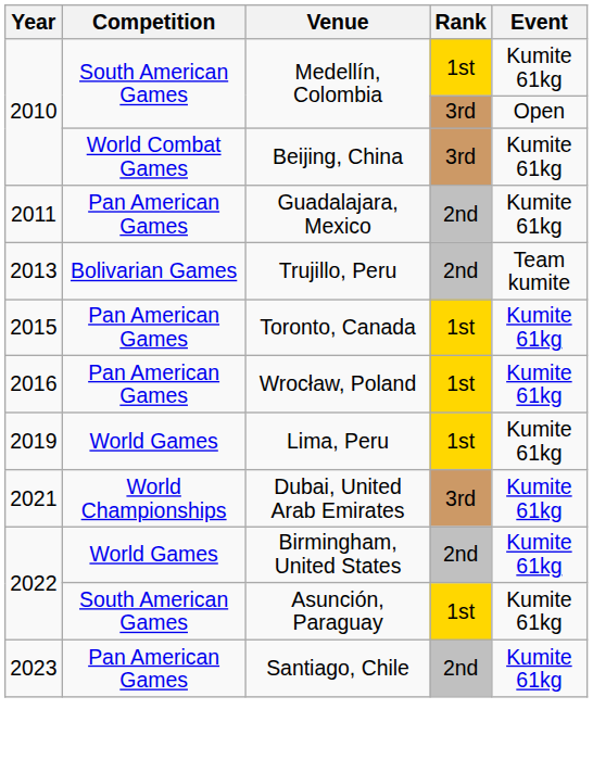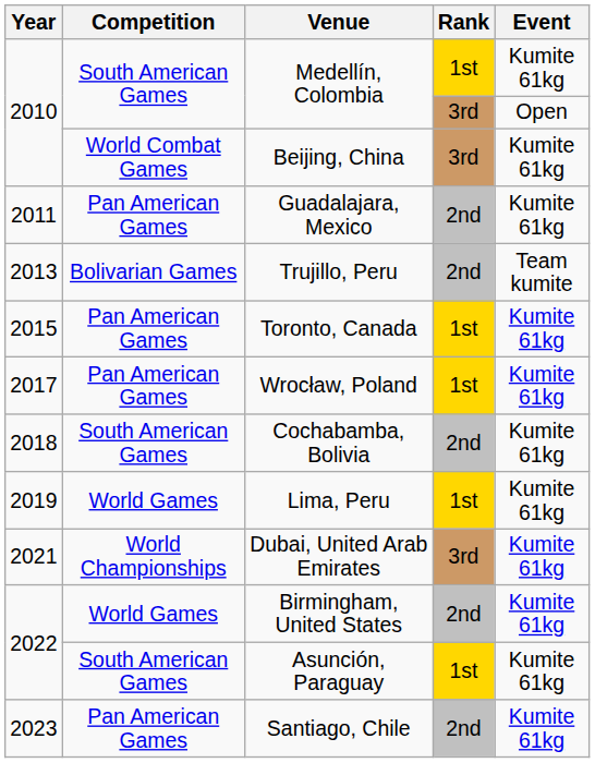 <table class="wikitable sortable" width=45% style="font-size:90%; text-align:center;">
 <tr>
 <th>Year</th>
 <th>Competition</th>
 <th>Venue</th>
 <th>Rank</th>
 <th>Event</th>
 </tr>
 <tr>
 <td rowspan=3>2010</td>
 <td rowspan=2><a href='#'>South American Games</a></td>
 <td rowspan=2>Medellín, Colombia</td>
 <td bgcolor="gold">1st</td>
 <td>Kumite 61kg</td>
 </tr>
 <tr>
 <td bgcolor="cc9966">3rd</td>
 <td>Open</td>
 </tr>
 <tr>
 <td><a href='#'>World Combat Games</a></td>
 <td>Beijing, China</td>
 <td bgcolor="cc9966">3rd</td>
 <td>Kumite 61kg</td>
 </tr>
 <tr>
 <td>2011</td>
 <td><a href='#'>Pan American Games</a></td>
 <td>Guadalajara, Mexico</td>
 <td bgcolor="silver">2nd</td>
 <td>Kumite 61kg</td>
 </tr>
 <tr>
 <td>2013</td>
 <td><a href='#'>Bolivarian Games</a></td>
 <td>Trujillo, Peru</td>
 <td bgcolor="silver">2nd</td>
 <td>Team kumite</td>
 </tr>
 <tr>
 <td>2015</td>
 <td><a href='#'>Pan American Games</a></td>
 <td>Toronto, Canada</td>
 <td bgcolor="gold">1st</td>
 <td><a href='#'>Kumite 61kg</a></td>
 </tr>
 <tr>
-<td>2016</td>
+<td>2017</td>
 <td><a href='#'>Pan American Games</a></td>
 <td>Wrocław, Poland</td>
 <td bgcolor="gold">1st</td>
 <td><a href='#'>Kumite 61kg</a></td>
+</tr>
+<tr>
+<td>2018</td>
+<td><a href='#'>South American Games</a></td>
+<td>Cochabamba, Bolivia</td>
+<td bgcolor="silver">2nd</td>
+<td>Kumite 61kg</td>
 </tr>
 <tr>
 <td>2019</td>
 <td><a href='#'>World Games</a></td>
 <td>Lima, Peru</td>
 <td bgcolor="gold">1st</td>
 <td>Kumite 61kg</td>
 </tr>
 <tr>
 <td>2021</td>
 <td><a href='#'>World Championships</a></td>
 <td>Dubai, United Arab Emirates</td>
 <td bgcolor="cc9966">3rd</td>
 <td><a href='#'>Kumite 61kg</a></td>
 </tr>
 <tr>
 <td rowspan=2>2022</td>
 <td><a href='#'>World Games</a></td>
 <td>Birmingham, United States</td>
 <td bgcolor="silver">2nd</td>
 <td><a href='#'>Kumite 61kg</a></td>
 </tr>
 <tr>
 <td><a href='#'>South American Games</a></td>
 <td>Asunción, Paraguay</td>
 <td bgcolor="gold">1st</td>
 <td>Kumite 61kg</td>
 </tr>
 <tr>
 <td>2023</td>
 <td><a href='#'>Pan American Games</a></td>
 <td>Santiago, Chile</td>
 <td bgcolor="silver">2nd</td>
 <td><a href='#'>Kumite 61kg</a></td>
 </tr>
 </table>
